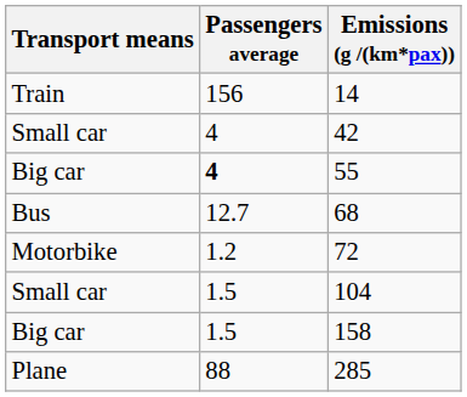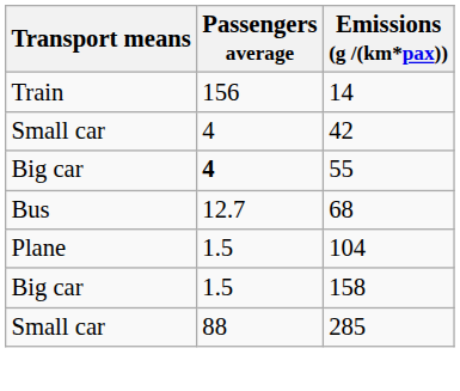 <table class="wikitable sortable">
 <tr>
 <th>Transport means</th>
 <th>Passengers <br><small>average</small></th>
 <th>Emissions <br><small>(g /(km*<a href='#'>pax</a>))</small></th>
 </tr>
 <tr>
 <td>Train</td>
 <td>156</td>
 <td>14</td>
 </tr>
 <tr>
 <td>Small car</td>
 <td>4</td>
 <td>42</td>
 </tr>
 <tr>
 <td>Big car</td>
 <td><strong>4</strong></td>
 <td>55</td>
 </tr>
 <tr>
 <td>Bus</td>
 <td>12.7</td>
 <td>68</td>
 </tr>
 <tr>
-<td>Motorbike</td>
-<td>1.2</td>
-<td>72</td>
-</tr>
-<tr>
-<td>Small car</td>
+<td>Plane</td>
 <td>1.5</td>
 <td>104</td>
 </tr>
 <tr>
 <td>Big car</td>
 <td>1.5</td>
 <td>158</td>
 </tr>
 <tr>
-<td>Plane</td>
+<td>Small car</td>
 <td>88</td>
 <td>285</td>
 </tr>
 </table>
